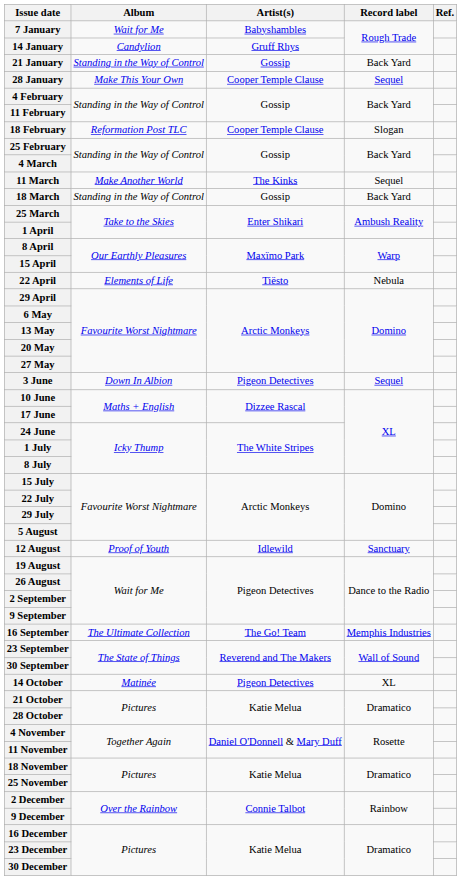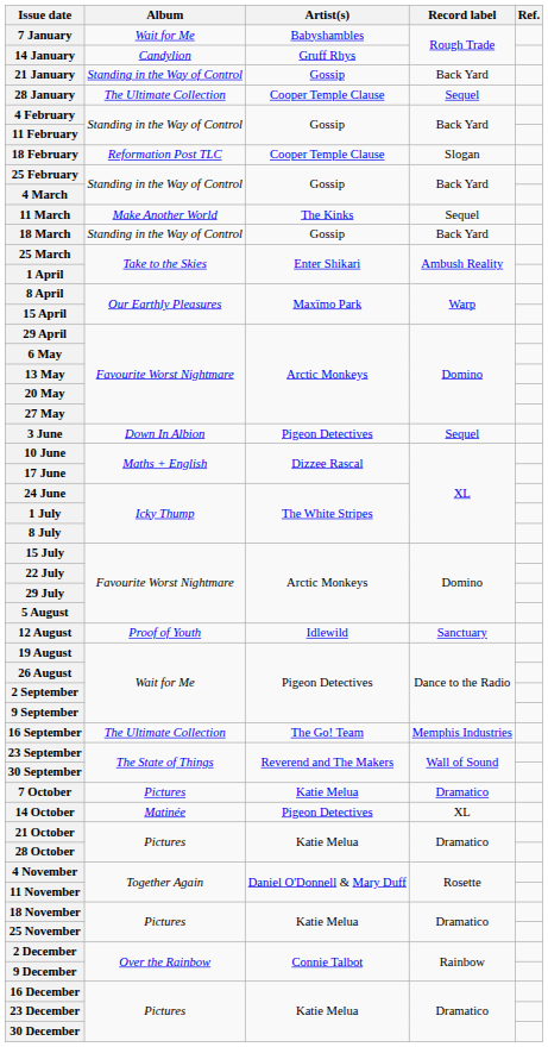 <table class="wikitable plainrowheaders">
 <tr>
 <th scope=col>Issue date</th>
 <th scope=col>Album</th>
 <th scope=col>Artist(s)</th>
 <th scope=col>Record label</th>
 <th scope=col>Ref.</th>
 </tr>
 <tr>
 <th scope=row>7 January</th>
 <td align=center><em><a href='#'>Wait for Me</a></em></td>
 <td align=center><a href='#'>Babyshambles</a></td>
 <td align=center rowspan="2"><a href='#'>Rough Trade</a></td>
 <td align=center></td>
 </tr>
 <tr>
 <th scope=row>14 January</th>
 <td align=center><em><a href='#'>Candylion</a></em></td>
 <td align=center><a href='#'>Gruff Rhys</a></td>
 <td align=center></td>
 </tr>
 <tr>
 <th scope=row>21 January</th>
 <td align=center><em><a href='#'>Standing in the Way of Control</a></em></td>
 <td align=center><a href='#'>Gossip</a></td>
 <td align=center>Back Yard</td>
 <td align=center></td>
 </tr>
 <tr>
 <th scope=row>28 January</th>
-<td align=center><em><a href='#'>Make This Your Own</a></em></td>
+<td align=center><em><a href='#'>The Ultimate Collection</a></em></td>
 <td align=center><a href='#'>Cooper Temple Clause</a></td>
 <td align=center><a href='#'>Sequel</a></td>
 <td align=center></td>
 </tr>
 <tr>
 <th scope=row>4 February</th>
 <td align=center rowspan="2"><em>Standing in the Way of Control</em></td>
 <td align=center rowspan="2">Gossip</td>
 <td align=center rowspan="2">Back Yard</td>
 <td align=center></td>
 </tr>
 <tr>
 <th scope=row>11 February</th>
 <td align=center></td>
 </tr>
 <tr>
 <th scope=row>18 February</th>
 <td align=center><em><a href='#'>Reformation Post TLC</a></em></td>
 <td align=center><a href='#'>Cooper Temple Clause</a></td>
 <td align=center>Slogan</td>
 <td align=center></td>
 </tr>
 <tr>
 <th scope=row>25 February</th>
 <td align=center rowspan="2"><em>Standing in the Way of Control</em></td>
 <td align=center rowspan="2">Gossip</td>
 <td align=center rowspan="2">Back Yard</td>
 <td align=center></td>
 </tr>
 <tr>
 <th scope=row>4 March</th>
 <td align=center></td>
 </tr>
 <tr>
 <th scope=row>11 March</th>
 <td align=center><em><a href='#'>Make Another World</a></em></td>
 <td align=center><a href='#'>The Kinks</a></td>
 <td align=center>Sequel</td>
 <td align=center></td>
 </tr>
 <tr>
 <th scope=row>18 March</th>
 <td align=center><em>Standing in the Way of Control</em></td>
 <td align=center>Gossip</td>
 <td align=center>Back Yard</td>
 <td align=center></td>
 </tr>
 <tr>
 <th scope=row>25 March</th>
 <td align=center rowspan="2"><em><a href='#'>Take to the Skies</a></em></td>
 <td align=center rowspan="2"><a href='#'>Enter Shikari</a></td>
 <td align=center rowspan="2"><a href='#'>Ambush Reality</a></td>
 <td align=center></td>
 </tr>
 <tr>
 <th scope=row>1 April</th>
 <td align=center></td>
 </tr>
 <tr>
 <th scope=row>8 April</th>
 <td align=center rowspan="2"><em><a href='#'>Our Earthly Pleasures</a></em></td>
 <td align=center rowspan="2"><a href='#'>Maxïmo Park</a></td>
 <td align=center rowspan="2"><a href='#'>Warp</a></td>
 <td align=center></td>
 </tr>
 <tr>
 <th scope=row>15 April</th>
-<td align=center></td>
-</tr>
-<tr>
-<th scope=row>22 April</th>
-<td align=center><em><a href='#'>Elements of Life</a></em></td>
-<td align=center><a href='#'>Tiësto</a></td>
-<td align=center>Nebula</td>
 <td align=center></td>
 </tr>
 <tr>
 <th scope=row>29 April</th>
 <td align=center rowspan="5"><em><a href='#'>Favourite Worst Nightmare</a></em></td>
 <td align=center rowspan="5"><a href='#'>Arctic Monkeys</a></td>
 <td align=center rowspan="5"><a href='#'>Domino</a></td>
 <td align=center></td>
 </tr>
 <tr>
 <th scope=row>6 May</th>
 <td align=center></td>
 </tr>
 <tr>
 <th scope=row>13 May</th>
 <td align=center></td>
 </tr>
 <tr>
 <th scope=row>20 May</th>
 <td align=center></td>
 </tr>
 <tr>
 <th scope=row>27 May</th>
 <td align=center></td>
 </tr>
 <tr>
 <th scope=row>3 June</th>
 <td align=center><em><a href='#'>Down In Albion</a></em></td>
 <td align=center><a href='#'>Pigeon Detectives</a></td>
 <td align=center><a href='#'>Sequel</a></td>
 <td align=center></td>
 </tr>
 <tr>
 <th scope=row>10 June</th>
 <td align=center rowspan="2"><em><a href='#'>Maths + English</a></em></td>
 <td align=center rowspan="2"><a href='#'>Dizzee Rascal</a></td>
 <td align=center rowspan="5"><a href='#'>XL</a></td>
 <td align=center></td>
 </tr>
 <tr>
 <th scope=row>17 June</th>
 <td align=center></td>
 </tr>
 <tr>
 <th scope=row>24 June</th>
 <td align=center rowspan="3"><em><a href='#'>Icky Thump</a></em></td>
 <td align=center rowspan="3"><a href='#'>The White Stripes</a></td>
 <td align=center></td>
 </tr>
 <tr>
 <th scope=row>1 July</th>
 <td align=center></td>
 </tr>
 <tr>
 <th scope=row>8 July</th>
 <td align=center></td>
 </tr>
 <tr>
 <th scope=row>15 July</th>
 <td align=center rowspan="4"><em>Favourite Worst Nightmare</em></td>
 <td align=center rowspan="4">Arctic Monkeys</td>
 <td align=center rowspan="4">Domino</td>
 <td align=center></td>
 </tr>
 <tr>
 <th scope=row>22 July</th>
 <td align=center></td>
 </tr>
 <tr>
 <th scope=row>29 July</th>
 <td align=center></td>
 </tr>
 <tr>
 <th scope=row>5 August</th>
 <td align=center></td>
 </tr>
 <tr>
 <th scope=row>12 August</th>
 <td align=center><em><a href='#'>Proof of Youth</a></em></td>
 <td align=center><a href='#'>Idlewild</a></td>
 <td align=center><a href='#'>Sanctuary</a></td>
 <td align=center></td>
 </tr>
 <tr>
 <th scope=row>19 August</th>
 <td align=center rowspan="4"><em>Wait for Me</em></td>
 <td align=center rowspan="4">Pigeon Detectives</td>
 <td align=center rowspan="4">Dance to the Radio</td>
 <td align=center></td>
 </tr>
 <tr>
 <th scope=row>26 August</th>
 <td align=center></td>
 </tr>
 <tr>
 <th scope=row>2 September</th>
 <td align=center></td>
 </tr>
 <tr>
 <th scope=row>9 September</th>
 <td align=center></td>
 </tr>
 <tr>
 <th scope=row>16 September</th>
 <td align=center><em><a href='#'>The Ultimate Collection</a></em></td>
 <td align=center><a href='#'>The Go! Team</a></td>
 <td align=center><a href='#'>Memphis Industries</a></td>
 <td align=center></td>
 </tr>
 <tr>
 <th scope=row>23 September</th>
 <td align=center rowspan="2"><em><a href='#'>The State of Things</a></em></td>
 <td align=center rowspan="2"><a href='#'>Reverend and The Makers</a></td>
 <td align=center rowspan="2"><a href='#'>Wall of Sound</a></td>
 <td align=center></td>
 </tr>
 <tr>
 <th scope=row>30 September</th>
 <td align=center></td>
 </tr>
 <tr>
+<th scope=row>7 October</th>
+<td align=center><em><a href='#'>Pictures</a></em></td>
+<td align=center><a href='#'>Katie Melua</a></td>
+<td align=center><a href='#'>Dramatico</a></td>
+<td align=center></td>
+</tr>
+<tr>
 <th scope=row>14 October</th>
 <td align=center><em><a href='#'>Matinée</a></em></td>
 <td align=center><a href='#'>Pigeon Detectives</a></td>
 <td align=center>XL</td>
 <td align=center></td>
 </tr>
 <tr>
 <th scope=row>21 October</th>
 <td align=center rowspan="2"><em>Pictures</em></td>
 <td align=center rowspan="2">Katie Melua</td>
 <td align=center rowspan="2">Dramatico</td>
 <td align=center></td>
 </tr>
 <tr>
 <th scope=row>28 October</th>
 <td align=center></td>
 </tr>
 <tr>
 <th scope=row>4 November</th>
 <td align=center rowspan="2"><em>Together Again</em></td>
 <td align=center rowspan="2"><a href='#'>Daniel O'Donnell</a> & <a href='#'>Mary Duff</a></td>
 <td align=center rowspan="2">Rosette</td>
 <td align=center></td>
 </tr>
 <tr>
 <th scope=row>11 November</th>
 <td align=center></td>
 </tr>
 <tr>
 <th scope=row>18 November</th>
 <td align=center rowspan="2"><em>Pictures</em></td>
 <td align=center rowspan="2">Katie Melua</td>
 <td align=center rowspan="2">Dramatico</td>
 <td align=center></td>
 </tr>
 <tr>
 <th scope=row>25 November</th>
 <td align=center></td>
 </tr>
 <tr>
 <th scope=row>2 December</th>
 <td align=center rowspan="2"><em><a href='#'>Over the Rainbow</a></em></td>
 <td align=center rowspan="2"><a href='#'>Connie Talbot</a></td>
 <td align=center rowspan="2">Rainbow</td>
 <td align=center></td>
 </tr>
 <tr>
 <th scope=row>9 December</th>
 <td align=center></td>
 </tr>
 <tr>
 <th scope=row>16 December</th>
 <td align=center rowspan="3"><em>Pictures</em></td>
 <td align=center rowspan="3">Katie Melua</td>
 <td align=center rowspan="3">Dramatico</td>
 <td align=center></td>
 </tr>
 <tr>
 <th scope=row>23 December</th>
 <td align=center></td>
 </tr>
 <tr>
 <th scope=row>30 December</th>
 <td align=center></td>
 </tr>
 </table>
